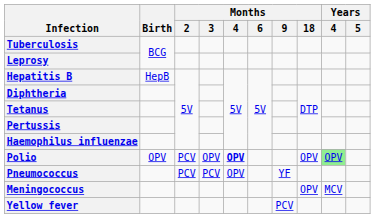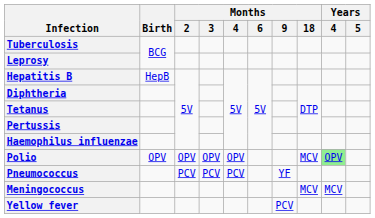 <table class=wikitable style="margin:auto; text-align:center; table-layout:fixed">
 <tr>
 <th valign=bottom rowspan=2>Infection</th>
 <th valign=bottom rowspan=2>Birth</th>
 <th colspan=6>Months</th>
 <th colspan=2>Years</th>
 </tr>
 <tr>
 <th style=min-width:2em; max-width:6em nowrap>2</th>
 <th style=min-width:2em; max-width:6em nowrap>3</th>
 <th style=min-width:2em; max-width:6em nowrap>4</th>
 <th style=min-width:2em; max-width:6em nowrap>6</th>
 <th style=min-width:2em; max-width:6em nowrap>9</th>
 <th style=min-width:2em; max-width:6em nowrap>18</th>
 <th style=min-width:2em; max-width:6em nowrap>4</th>
 <th style=min-width:2em; max-width:6em nowrap>5</th>
 </tr>
 <tr>
 <th style=text-align:left><a href='#'>Tuberculosis</a></th>
 <td rowspan=2><a href='#'>BCG</a></td>
 <td></td>
 <td></td>
 <td></td>
 <td></td>
 <td></td>
 <td></td>
 <td></td>
 <td></td>
 </tr>
 <tr>
 <th style=text-align:left><a href='#'>Leprosy</a></th>
 <td></td>
 <td></td>
 <td></td>
 <td></td>
 <td></td>
 <td></td>
 <td></td>
 <td></td>
 </tr>
 <tr>
 <th style=text-align:left><a href='#'>Hepatitis B</a></th>
 <td><a href='#'>HepB</a></td>
 <td rowspan=5><a href='#'>5V</a></td>
 <td></td>
 <td rowspan=5><a href='#'>5V</a></td>
 <td rowspan=5><a href='#'>5V</a></td>
 <td></td>
 <td></td>
 <td></td>
 <td></td>
 </tr>
 <tr>
 <th style=text-align:left><a href='#'>Diphtheria</a></th>
 <td></td>
 <td></td>
 <td></td>
 <td rowspan=3><a href='#'>DTP</a></td>
 <td></td>
 <td></td>
 </tr>
 <tr>
 <th style=text-align:left><a href='#'>Tetanus</a></th>
 <td></td>
 <td></td>
 <td></td>
 <td></td>
 <td></td>
 </tr>
 <tr>
 <th style=text-align:left><a href='#'>Pertussis</a></th>
 <td></td>
 <td></td>
 <td></td>
 <td></td>
 <td></td>
 </tr>
 <tr>
 <th style=text-align:left><a href='#'>Haemophilus influenzae</a></th>
 <td></td>
 <td></td>
 <td></td>
 <td></td>
 <td></td>
 <td></td>
 </tr>
 <tr>
 <th style=text-align:left><a href='#'>Polio</a></th>
 <td><a href='#'>OPV</a></td>
-<td><a href='#'>PCV</a></td>
 <td><a href='#'>OPV</a></td>
-<td><strong><a href='#'>OPV</a></strong></td>
+<td><a href='#'>OPV</a></td>
+<td><a href='#'>OPV</a></td>
 <td></td>
 <td></td>
-<td><a href='#'>OPV</a></td>
+<td><a href='#'>MCV</a></td>
 <td style="background: lightgreen;"><a href='#'>OPV</a></td>
 <td></td>
 </tr>
 <tr>
 <th style=text-align:left><a href='#'>Pneumococcus</a></th>
 <td></td>
 <td><a href='#'>PCV</a></td>
 <td><a href='#'>PCV</a></td>
-<td><a href='#'>OPV</a></td>
+<td><a href='#'>PCV</a></td>
 <td></td>
 <td><a href='#'>YF</a></td>
 <td></td>
 <td></td>
 <td></td>
 </tr>
 <tr>
 <th style=text-align:left><a href='#'>Meningococcus</a></th>
 <td></td>
 <td></td>
 <td></td>
 <td></td>
 <td></td>
 <td></td>
-<td><a href='#'>OPV</a></td>
+<td><a href='#'>MCV</a></td>
 <td><a href='#'>MCV</a></td>
 <td></td>
 </tr>
 <tr>
 <th style=text-align:left><a href='#'>Yellow fever</a></th>
 <td></td>
 <td></td>
 <td></td>
 <td></td>
 <td></td>
 <td><a href='#'>PCV</a></td>
 <td></td>
 <td></td>
 <td></td>
 </tr>
 </table>
